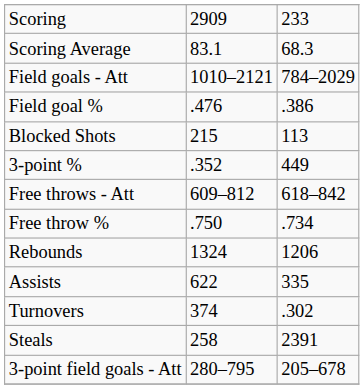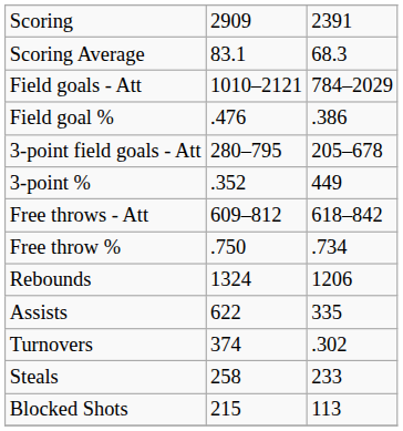 <table class="wikitable">
 <tr>
 </tr>
 <tr>
 <td>Scoring</td>
 <td>2909</td>
-<td>233</td>
+<td>2391</td>
 </tr>
 <tr>
 <td>Scoring Average</td>
 <td>83.1</td>
 <td>68.3</td>
 </tr>
 <tr>
 <td>Field goals - Att</td>
 <td>1010–2121</td>
 <td>784–2029</td>
 </tr>
 <tr>
 <td>Field goal %</td>
 <td>.476</td>
 <td>.386</td>
 </tr>
 <tr>
-<td>Blocked Shots</td>
-<td>215</td>
-<td>113</td>
+<td>3-point field goals - Att</td>
+<td>280–795</td>
+<td>205–678</td>
 </tr>
 <tr>
 <td>3-point %</td>
 <td>.352</td>
 <td>449</td>
 </tr>
 <tr>
 <td>Free throws - Att</td>
 <td>609–812</td>
 <td>618–842</td>
 </tr>
 <tr>
 <td>Free throw %</td>
 <td>.750</td>
 <td>.734</td>
 </tr>
 <tr>
 <td>Rebounds</td>
 <td>1324</td>
 <td>1206</td>
 </tr>
 <tr>
 <td>Assists</td>
 <td>622</td>
 <td>335</td>
 </tr>
 <tr>
 <td>Turnovers</td>
 <td>374</td>
 <td>.302</td>
 </tr>
 <tr>
 <td>Steals</td>
 <td>258</td>
-<td>2391</td>
+<td>233</td>
 </tr>
 <tr>
-<td>3-point field goals - Att</td>
-<td>280–795</td>
-<td>205–678</td>
+<td>Blocked Shots</td>
+<td>215</td>
+<td>113</td>
 </tr>
 <tr>
 </tr>
 </table>
